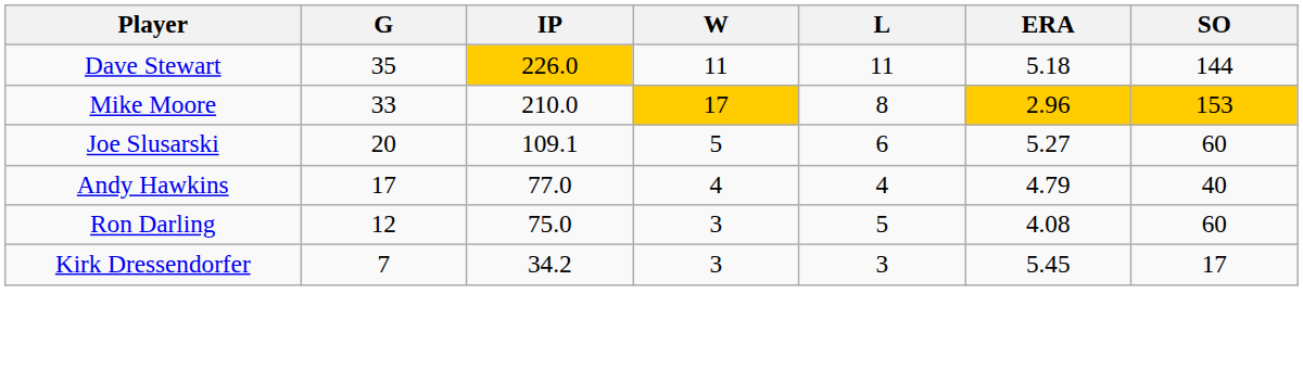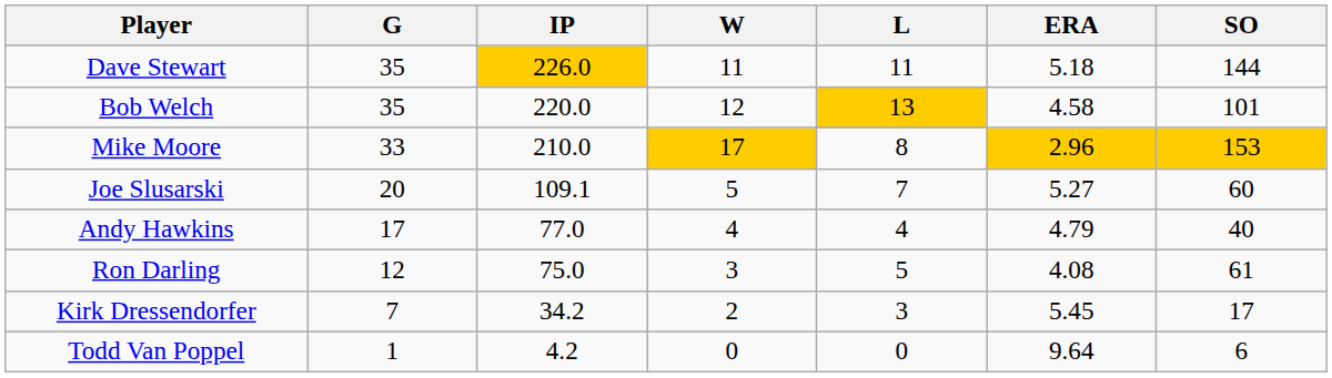 <table class="wikitable sortable">
 <tr>
 <th bgcolor="#DDDDFF" width="16%">Player</th>
 <th bgcolor="#DDDDFF" width="9%">G</th>
 <th bgcolor="#DDDDFF" width="9%">IP</th>
 <th bgcolor="#DDDDFF" width="9%">W</th>
 <th bgcolor="#DDDDFF" width="9%">L</th>
 <th bgcolor="#DDDDFF" width="9%">ERA</th>
 <th bgcolor="#DDDDFF" width="9%">SO</th>
 </tr>
 <tr align="center">
 <td><a href='#'>Dave Stewart</a></td>
 <td>35</td>
 <td bgcolor="#FFCC00">226.0</td>
 <td>11</td>
 <td>11</td>
 <td>5.18</td>
 <td>144</td>
 </tr>
 <tr align="center">
+<td><a href='#'>Bob Welch</a></td>
+<td>35</td>
+<td>220.0</td>
+<td>12</td>
+<td bgcolor="#FFCC00">13</td>
+<td>4.58</td>
+<td>101</td>
+</tr>
+<tr align="center">
 <td><a href='#'>Mike Moore</a></td>
 <td>33</td>
 <td>210.0</td>
 <td bgcolor="#FFCC00">17</td>
 <td>8</td>
 <td bgcolor="#FFCC00">2.96</td>
 <td bgcolor="#FFCC00">153</td>
 </tr>
 <tr align="center">
 <td><a href='#'>Joe Slusarski</a></td>
 <td>20</td>
 <td>109.1</td>
 <td>5</td>
-<td>6</td>
+<td>7</td>
 <td>5.27</td>
 <td>60</td>
 </tr>
 <tr align="center">
 <td><a href='#'>Andy Hawkins</a></td>
 <td>17</td>
 <td>77.0</td>
 <td>4</td>
 <td>4</td>
 <td>4.79</td>
 <td>40</td>
 </tr>
 <tr align="center">
 <td><a href='#'>Ron Darling</a></td>
 <td>12</td>
 <td>75.0</td>
 <td>3</td>
 <td>5</td>
 <td>4.08</td>
-<td>60</td>
+<td>61</td>
 </tr>
 <tr align="center">
 <td><a href='#'>Kirk Dressendorfer</a></td>
 <td>7</td>
 <td>34.2</td>
-<td>3</td>
+<td>2</td>
 <td>3</td>
 <td>5.45</td>
 <td>17</td>
 </tr>
+<tr align="center">
+<td><a href='#'>Todd Van Poppel</a></td>
+<td>1</td>
+<td>4.2</td>
+<td>0</td>
+<td>0</td>
+<td>9.64</td>
+<td>6</td>
+</tr>
 </table>
